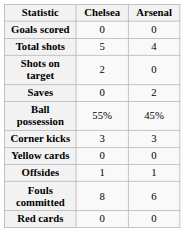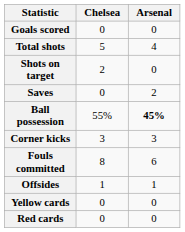 <table class="wikitable plainrowheaders" style="text-align:center">
 <tr>
 <th scope="col" style="width:100px">Statistic</th>
 <th scope="col" style="width:70px">Chelsea</th>
 <th scope="col" style="width:70px">Arsenal</th>
 </tr>
 <tr>
 <th scope=row>Goals scored</th>
 <td>0</td>
 <td>0</td>
 </tr>
 <tr>
 <th scope=row>Total shots</th>
 <td>5</td>
 <td>4</td>
 </tr>
 <tr>
 <th scope=row>Shots on target</th>
 <td>2</td>
 <td>0</td>
 </tr>
 <tr>
 <th scope=row>Saves</th>
 <td>0</td>
 <td>2</td>
 </tr>
 <tr>
 <th scope=row>Ball possession</th>
 <td>55%</td>
-<td>45%</td>
+<td><strong>45%</strong></td>
 </tr>
 <tr>
 <th scope=row>Corner kicks</th>
 <td>3</td>
 <td>3</td>
 </tr>
 <tr>
-<th scope=row>Yellow cards</th>
-<td>0</td>
-<td>0</td>
+<th scope=row>Fouls committed</th>
+<td>8</td>
+<td>6</td>
 </tr>
 <tr>
 <th scope=row>Offsides</th>
 <td>1</td>
 <td>1</td>
 </tr>
 <tr>
-<th scope=row>Fouls committed</th>
-<td>8</td>
-<td>6</td>
+<th scope=row>Yellow cards</th>
+<td>0</td>
+<td>0</td>
 </tr>
 <tr>
 <th scope=row>Red cards</th>
 <td>0</td>
 <td>0</td>
 </tr>
 </table>
